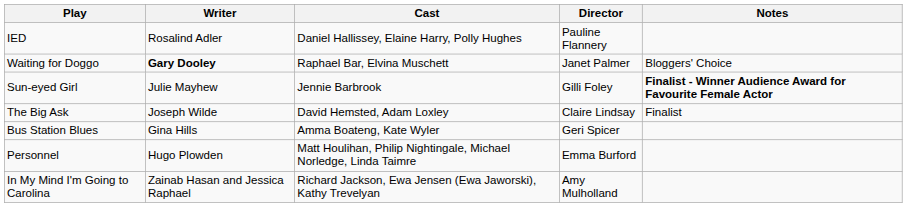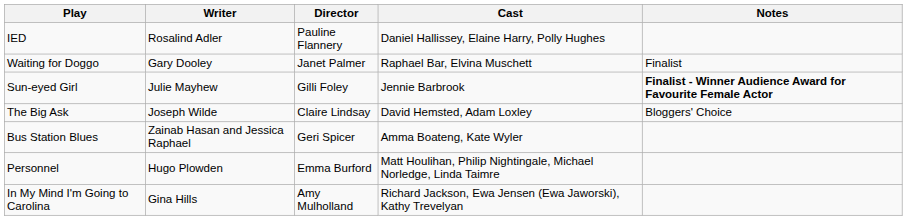 <table class="wikitable">
 <tr>
 <th>Play</th>
 <th>Writer</th>
+<th>Director</th>
 <th>Cast</th>
-<th>Director</th>
 <th>Notes</th>
 </tr>
 <tr>
 <td>IED</td>
 <td>Rosalind Adler</td>
+<td>Pauline Flannery</td>
 <td>Daniel Hallissey, Elaine Harry, Polly Hughes</td>
-<td>Pauline Flannery</td>
 <td></td>
 </tr>
 <tr>
 <td>Waiting for Doggo</td>
-<td><strong>Gary Dooley</strong></td>
+<td>Gary Dooley</td>
+<td>Janet Palmer</td>
 <td>Raphael Bar, Elvina Muschett</td>
-<td>Janet Palmer</td>
-<td>Bloggers' Choice</td>
+<td>Finalist</td>
 </tr>
 <tr>
 <td>Sun-eyed Girl</td>
 <td>Julie Mayhew</td>
+<td>Gilli Foley</td>
 <td>Jennie Barbrook</td>
-<td>Gilli Foley</td>
 <td><strong>Finalist - Winner Audience Award for Favourite Female Actor</strong></td>
 </tr>
 <tr>
 <td>The Big Ask</td>
 <td>Joseph Wilde</td>
+<td>Claire Lindsay</td>
 <td>David Hemsted, Adam Loxley</td>
-<td>Claire Lindsay</td>
-<td>Finalist</td>
+<td>Bloggers' Choice</td>
 </tr>
 <tr>
 <td>Bus Station Blues</td>
-<td>Gina Hills</td>
+<td>Zainab Hasan and Jessica Raphael</td>
+<td>Geri Spicer</td>
 <td>Amma Boateng, Kate Wyler</td>
-<td>Geri Spicer</td>
 <td></td>
 </tr>
 <tr>
 <td>Personnel</td>
 <td>Hugo Plowden</td>
+<td>Emma Burford</td>
 <td>Matt Houlihan, Philip Nightingale, Michael Norledge, Linda Taimre</td>
-<td>Emma Burford</td>
 <td></td>
 </tr>
 <tr>
 <td>In My Mind I'm Going to Carolina</td>
-<td>Zainab Hasan and Jessica Raphael</td>
+<td>Gina Hills</td>
+<td>Amy Mulholland</td>
 <td>Richard Jackson, Ewa Jensen (Ewa Jaworski), Kathy Trevelyan</td>
-<td>Amy Mulholland</td>
 <td></td>
 </tr>
 </table>
